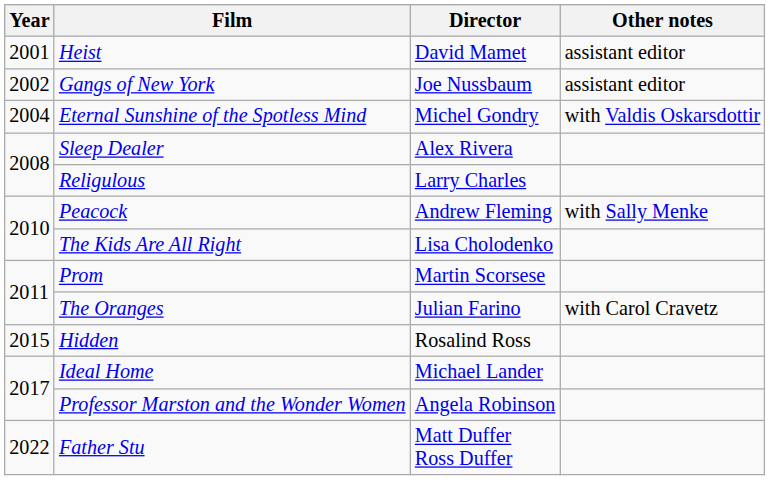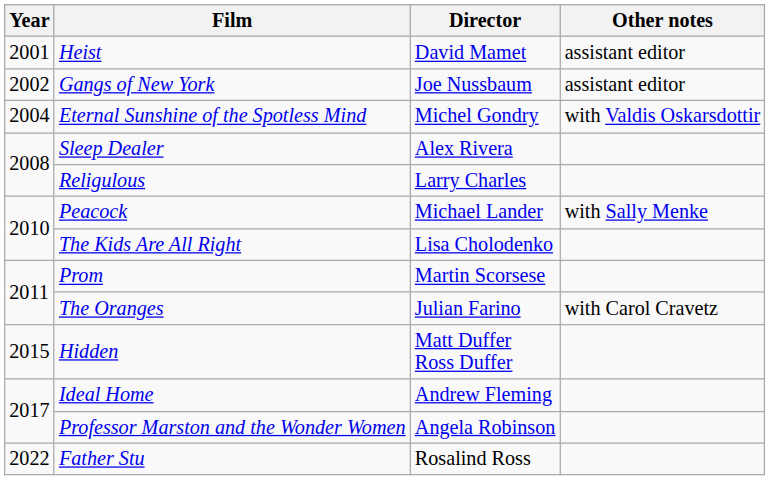 <table class="wikitable">
 <tr style="background:#b0c4de; text-align:center;">
 <th>Year</th>
 <th>Film</th>
 <th>Director</th>
 <th>Other notes</th>
 </tr>
 <tr>
 <td>2001</td>
 <td><em><a href='#'>Heist</a></em></td>
 <td><a href='#'>David Mamet</a></td>
 <td>assistant editor</td>
 </tr>
 <tr>
 <td>2002</td>
 <td><em><a href='#'>Gangs of New York</a></em></td>
 <td><a href='#'>Joe Nussbaum</a></td>
 <td>assistant editor</td>
 </tr>
 <tr>
 <td>2004</td>
 <td><em><a href='#'>Eternal Sunshine of the Spotless Mind</a></em></td>
 <td><a href='#'>Michel Gondry</a></td>
 <td>with <a href='#'>Valdis Oskarsdottir</a></td>
 </tr>
 <tr>
 <td rowspan="2">2008</td>
 <td><em><a href='#'>Sleep Dealer</a></em></td>
 <td><a href='#'>Alex Rivera</a></td>
 <td></td>
 </tr>
 <tr>
 <td><em><a href='#'>Religulous</a></em></td>
 <td><a href='#'>Larry Charles</a></td>
 <td></td>
 </tr>
 <tr>
 <td rowspan="2">2010</td>
 <td><em><a href='#'>Peacock</a></em></td>
-<td><a href='#'>Andrew Fleming</a></td>
+<td><a href='#'>Michael Lander</a></td>
 <td>with <a href='#'>Sally Menke</a></td>
 </tr>
 <tr>
 <td><em><a href='#'>The Kids Are All Right</a></em></td>
 <td><a href='#'>Lisa Cholodenko</a></td>
 <td></td>
 </tr>
 <tr>
 <td rowspan="2">2011</td>
 <td><em><a href='#'>Prom</a></em></td>
 <td><a href='#'>Martin Scorsese</a></td>
 <td></td>
 </tr>
 <tr>
 <td><em><a href='#'>The Oranges</a></em></td>
 <td><a href='#'>Julian Farino</a></td>
 <td>with Carol Cravetz</td>
 </tr>
 <tr>
 <td>2015</td>
 <td><em><a href='#'>Hidden</a></em></td>
-<td>Rosalind Ross</td>
+<td><a href='#'>Matt Duffer<br>Ross Duffer</a></td>
 <td></td>
 </tr>
 <tr>
 <td rowspan="2">2017</td>
 <td><em><a href='#'>Ideal Home</a></em></td>
-<td><a href='#'>Michael Lander</a></td>
+<td><a href='#'>Andrew Fleming</a></td>
 <td></td>
 </tr>
 <tr>
 <td><em><a href='#'>Professor Marston and the Wonder Women</a></em></td>
 <td><a href='#'>Angela Robinson</a></td>
 <td></td>
 </tr>
 <tr>
 <td>2022</td>
 <td><em><a href='#'>Father Stu</a></em></td>
-<td><a href='#'>Matt Duffer<br>Ross Duffer</a></td>
+<td>Rosalind Ross</td>
 </tr>
 </table>
